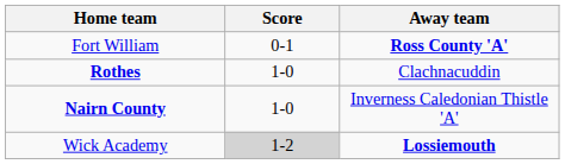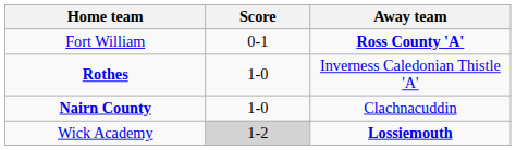 <table class="wikitable" style="border-collapse: collapse;text-align: center;">
 <tr>
 <th width=200>Home team</th>
 <th width=100>Score</th>
 <th width=200>Away team</th>
 </tr>
 <tr>
 <td><a href='#'>Fort William</a></td>
 <td>0-1</td>
 <td><strong><a href='#'>Ross County 'A'</a></strong></td>
 </tr>
 <tr>
 <td><strong><a href='#'>Rothes</a></strong></td>
 <td>1-0</td>
-<td><a href='#'>Clachnacuddin</a></td>
+<td><a href='#'>Inverness Caledonian Thistle 'A'</a></td>
 </tr>
 <tr>
 <td><strong><a href='#'>Nairn County</a></strong></td>
 <td>1-0</td>
-<td><a href='#'>Inverness Caledonian Thistle 'A'</a></td>
+<td><a href='#'>Clachnacuddin</a></td>
 </tr>
 <tr>
 <td><a href='#'>Wick Academy</a></td>
 <td style="background: lightgrey;">1-2</td>
 <td><strong><a href='#'>Lossiemouth</a></strong></td>
 </tr>
 </table>
